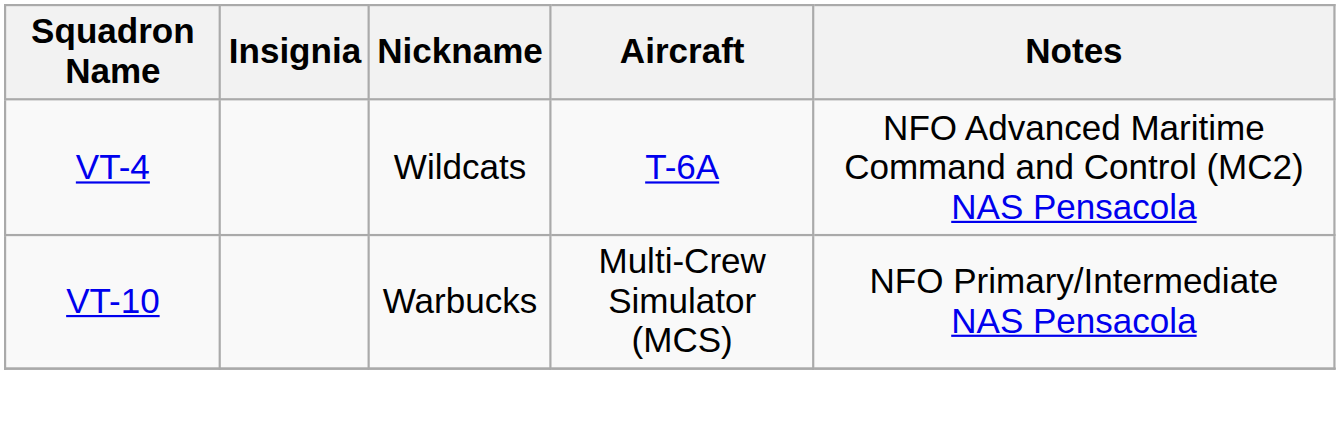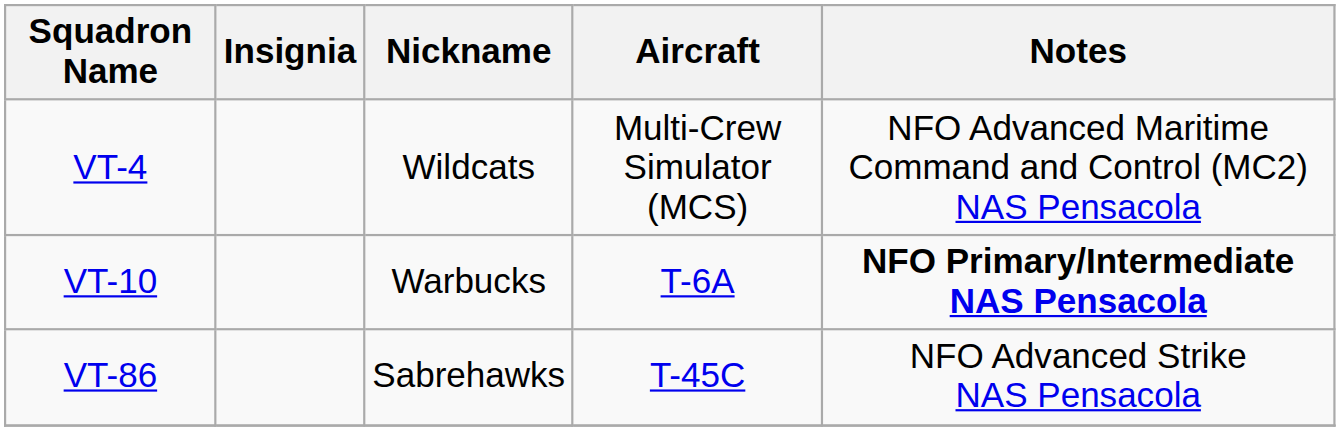 <table class="wikitable sortable" style="text-align:center;">
 <tr>
 <th>Squadron Name</th>
 <th>Insignia</th>
 <th>Nickname</th>
 <th>Aircraft</th>
 <th>Notes</th>
 </tr>
 <tr>
 <td><a href='#'>VT-4</a></td>
 <td></td>
 <td>Wildcats</td>
-<td><a href='#'>T-6A</a></td>
+<td>Multi-Crew Simulator (MCS)<br></td>
 <td>NFO Advanced Maritime Command and Control (MC2)<br><a href='#'>NAS Pensacola</a></td>
 </tr>
 <tr>
 <td><a href='#'>VT-10</a></td>
 <td></td>
 <td>Warbucks</td>
-<td>Multi-Crew Simulator (MCS)<br></td>
-<td>NFO Primary/Intermediate<br><a href='#'>NAS Pensacola</a></td>
+<td><a href='#'>T-6A</a></td>
+<td><strong>NFO Primary/Intermediate<br><a href='#'>NAS Pensacola</a></strong></td>
+</tr>
+<tr>
+<td><a href='#'>VT-86</a></td>
+<td></td>
+<td>Sabrehawks</td>
+<td><a href='#'>T-45C</a></td>
+<td>NFO Advanced Strike<br><a href='#'>NAS Pensacola</a></td>
 </tr>
 <tr>
 </tr>
 </table>
